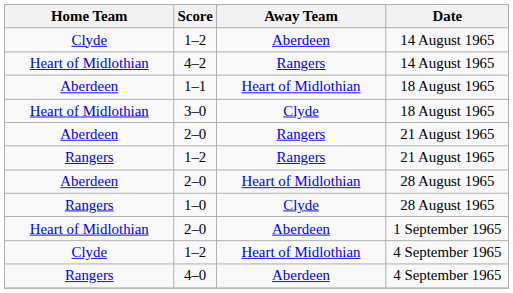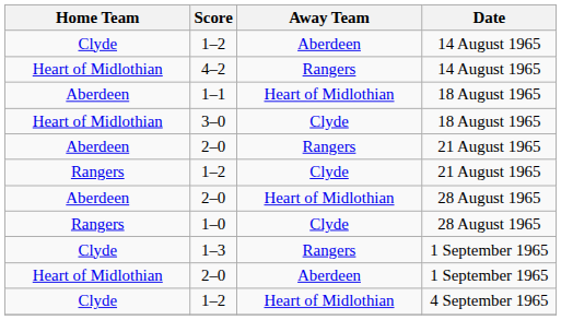 <table class="wikitable" style="text-align:center;">
 <tr>
 <th width=175>Home Team</th>
 <th width=20>Score</th>
 <th width=175>Away Team</th>
 <th width= 125>Date</th>
 </tr>
 <tr>
 <td><a href='#'>Clyde</a></td>
 <td>1–2</td>
 <td><a href='#'>Aberdeen</a></td>
 <td>14 August 1965</td>
 </tr>
 <tr>
 <td><a href='#'>Heart of Midlothian</a></td>
 <td>4–2</td>
 <td><a href='#'>Rangers</a></td>
 <td>14 August 1965</td>
 </tr>
 <tr>
 <td><a href='#'>Aberdeen</a></td>
 <td>1–1</td>
 <td><a href='#'>Heart of Midlothian</a></td>
 <td>18 August 1965</td>
 </tr>
 <tr>
 <td><a href='#'>Heart of Midlothian</a></td>
 <td>3–0</td>
 <td><a href='#'>Clyde</a></td>
 <td>18 August 1965</td>
 </tr>
 <tr>
 <td><a href='#'>Aberdeen</a></td>
 <td>2–0</td>
 <td><a href='#'>Rangers</a></td>
 <td>21 August 1965</td>
 </tr>
 <tr>
 <td><a href='#'>Rangers</a></td>
 <td>1–2</td>
-<td><a href='#'>Rangers</a></td>
+<td><a href='#'>Clyde</a></td>
 <td>21 August 1965</td>
 </tr>
 <tr>
 <td><a href='#'>Aberdeen</a></td>
 <td>2–0</td>
 <td><a href='#'>Heart of Midlothian</a></td>
 <td>28 August 1965</td>
 </tr>
 <tr>
 <td><a href='#'>Rangers</a></td>
 <td>1–0</td>
 <td><a href='#'>Clyde</a></td>
 <td>28 August 1965</td>
 </tr>
 <tr>
+<td><a href='#'>Clyde</a></td>
+<td>1–3</td>
+<td><a href='#'>Rangers</a></td>
+<td>1 September 1965</td>
+</tr>
+<tr>
 <td><a href='#'>Heart of Midlothian</a></td>
 <td>2–0</td>
 <td><a href='#'>Aberdeen</a></td>
 <td>1 September 1965</td>
 </tr>
 <tr>
 <td><a href='#'>Clyde</a></td>
 <td>1–2</td>
 <td><a href='#'>Heart of Midlothian</a></td>
 <td>4 September 1965</td>
 </tr>
 <tr>
-<td><a href='#'>Rangers</a></td>
-<td>4–0</td>
-<td><a href='#'>Aberdeen</a></td>
-<td>4 September 1965</td>
-</tr>
-<tr>
 </tr>
 </table>
